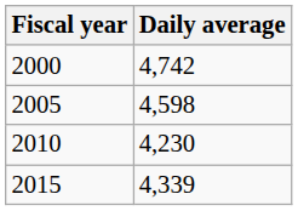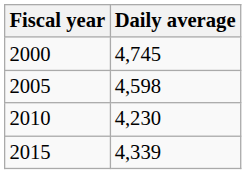 <table class="wikitable">
 <tr>
 <th>Fiscal year</th>
 <th>Daily average</th>
 </tr>
 <tr>
 <td>2000</td>
-<td>4,742</td>
+<td>4,745</td>
 </tr>
 <tr>
 <td>2005</td>
 <td>4,598</td>
 </tr>
 <tr>
 <td>2010</td>
 <td>4,230</td>
 </tr>
 <tr>
 <td>2015</td>
 <td>4,339</td>
 </tr>
 </table>
